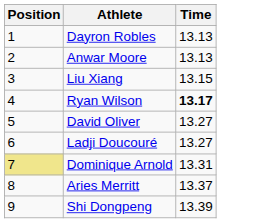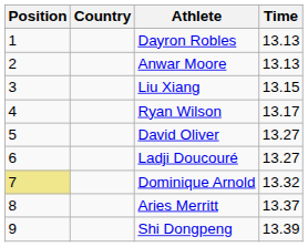 <table class="wikitable">
 <tr>
 <th>Position</th>
+<th>Country</th>
 <th>Athlete</th>
 <th>Time</th>
 </tr>
 <tr>
 <td>1</td>
+<td></td>
 <td><a href='#'>Dayron Robles</a></td>
 <td>13.13</td>
 </tr>
 <tr>
 <td>2</td>
+<td></td>
 <td><a href='#'>Anwar Moore</a></td>
 <td>13.13</td>
 </tr>
 <tr>
 <td>3</td>
+<td></td>
 <td><a href='#'>Liu Xiang</a></td>
 <td>13.15</td>
 </tr>
 <tr>
 <td>4</td>
+<td></td>
 <td><a href='#'>Ryan Wilson</a></td>
-<td><strong>13.17</strong></td>
+<td>13.17</td>
 </tr>
 <tr>
 <td>5</td>
+<td></td>
 <td><a href='#'>David Oliver</a></td>
 <td>13.27</td>
 </tr>
 <tr>
 <td>6</td>
+<td></td>
 <td><a href='#'>Ladji Doucouré</a></td>
 <td>13.27</td>
 </tr>
 <tr>
 <td style="background: khaki;">7</td>
+<td></td>
 <td><a href='#'>Dominique Arnold</a></td>
-<td>13.31</td>
+<td>13.32</td>
 </tr>
 <tr>
 <td>8</td>
+<td></td>
 <td><a href='#'>Aries Merritt</a></td>
 <td>13.37</td>
 </tr>
 <tr>
 <td>9</td>
+<td></td>
 <td><a href='#'>Shi Dongpeng</a></td>
 <td>13.39</td>
 </tr>
 </table>
